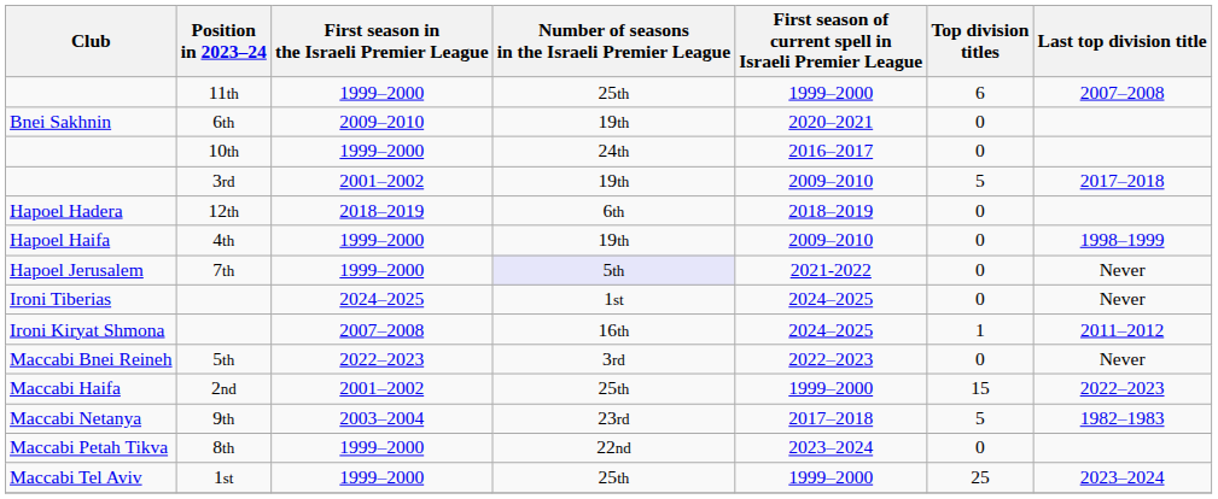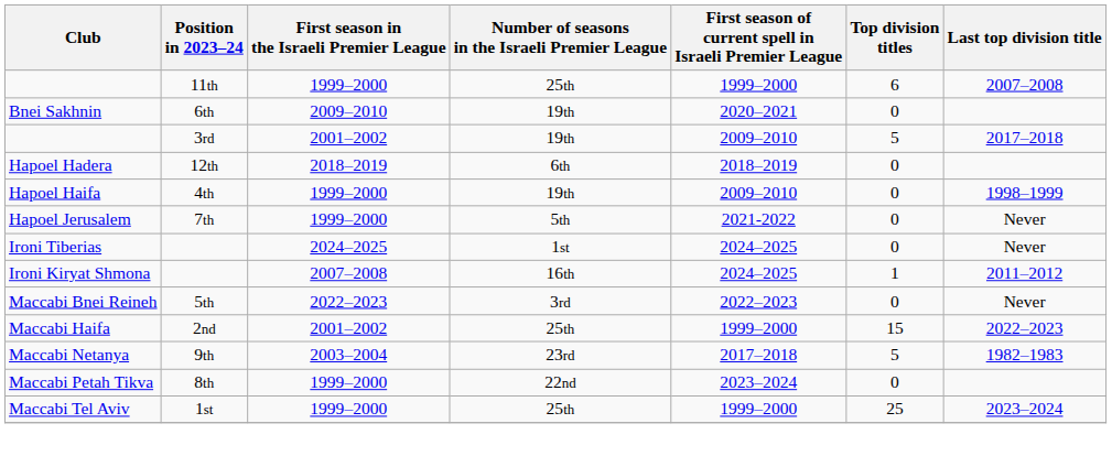 <table class="wikitable sortable" style="text-align:center">
 <tr>
 <th>Club<br></th>
 <th>Position<br>in <a href='#'>2023–24</a></th>
 <th>First season in<br>the Israeli Premier League</th>
 <th>Number of seasons<br>in the Israeli Premier League</th>
 <th>First season of<br>current spell in<br>Israeli Premier League</th>
 <th>Top division<br>titles</th>
 <th>Last top division title</th>
 </tr>
 <tr>
 <td align=left></td>
 <td>11<small>th</small></td>
 <td><a href='#'>1999–2000</a></td>
 <td>25<small>th</small></td>
 <td><a href='#'>1999–2000</a></td>
 <td>6</td>
 <td><a href='#'>2007–2008</a></td>
 </tr>
 <tr>
 <td align=left><a href='#'>Bnei Sakhnin</a></td>
 <td>6<small>th</small></td>
 <td><a href='#'>2009–2010</a></td>
 <td>19<small>th</small></td>
 <td><a href='#'>2020–2021</a></td>
-<td>0</td>
-<td></td>
-</tr>
-<tr>
-<td align=left></td>
-<td>10<small>th</small></td>
-<td><a href='#'>1999–2000</a></td>
-<td>24<small>th</small></td>
-<td><a href='#'>2016–2017</a></td>
 <td>0</td>
 <td></td>
 </tr>
 <tr>
 <td align=left></td>
 <td>3<small>rd</small></td>
 <td><a href='#'>2001–2002</a></td>
 <td>19<small>th</small></td>
 <td><a href='#'>2009–2010</a></td>
 <td>5</td>
 <td><a href='#'>2017–2018</a></td>
 </tr>
 <tr>
 <td align=left><a href='#'>Hapoel Hadera</a></td>
 <td>12<small>th</small></td>
 <td><a href='#'>2018–2019</a></td>
 <td>6<small>th</small></td>
 <td><a href='#'>2018–2019</a></td>
 <td>0</td>
 <td></td>
 </tr>
 <tr>
 <td align=left><a href='#'>Hapoel Haifa</a></td>
 <td>4<small>th</small></td>
 <td><a href='#'>1999–2000</a></td>
 <td>19<small>th</small></td>
 <td><a href='#'>2009–2010</a></td>
 <td>0</td>
 <td><a href='#'>1998–1999</a></td>
 </tr>
 <tr>
 <td align=left><a href='#'>Hapoel Jerusalem</a></td>
 <td>7<small>th</small></td>
 <td><a href='#'>1999–2000</a></td>
-<td style="background: lavender;">5<small>th</small></td>
+<td>5<small>th</small></td>
 <td><a href='#'>2021-2022</a></td>
 <td>0</td>
 <td>Never</td>
 </tr>
 <tr>
 <td align=left><a href='#'>Ironi Tiberias</a></td>
 <td></td>
 <td><a href='#'>2024–2025</a></td>
 <td>1<small>st</small></td>
 <td><a href='#'>2024–2025</a></td>
 <td>0</td>
 <td>Never</td>
 </tr>
 <tr>
 <td align=left><a href='#'>Ironi Kiryat Shmona</a></td>
 <td></td>
 <td><a href='#'>2007–2008</a></td>
 <td>16<small>th</small></td>
 <td><a href='#'>2024–2025</a></td>
 <td>1</td>
 <td><a href='#'>2011–2012</a></td>
 </tr>
 <tr>
 <td align=left><a href='#'>Maccabi Bnei Reineh</a></td>
 <td>5<small>th</small></td>
 <td><a href='#'>2022–2023</a></td>
 <td>3<small>rd</small></td>
 <td><a href='#'>2022–2023</a></td>
 <td>0</td>
 <td>Never</td>
 </tr>
 <tr>
 <td align=left><a href='#'>Maccabi Haifa</a></td>
 <td>2<small>nd</small></td>
 <td><a href='#'>2001–2002</a></td>
 <td>25<small>th</small></td>
 <td><a href='#'>1999–2000</a></td>
 <td>15</td>
 <td><a href='#'>2022–2023</a></td>
 </tr>
 <tr>
 <td align=left><a href='#'>Maccabi Netanya</a></td>
 <td>9<small>th</small></td>
 <td><a href='#'>2003–2004</a></td>
 <td>23<small>rd</small></td>
 <td><a href='#'>2017–2018</a></td>
 <td>5</td>
 <td><a href='#'>1982–1983</a></td>
 </tr>
 <tr>
 <td align=left><a href='#'>Maccabi Petah Tikva</a></td>
 <td>8<small>th</small></td>
 <td><a href='#'>1999–2000</a></td>
 <td>22<small>nd</small></td>
 <td><a href='#'>2023–2024</a></td>
 <td>0</td>
 <td></td>
 </tr>
 <tr>
 <td align=left><a href='#'>Maccabi Tel Aviv</a></td>
 <td>1<small>st</small></td>
 <td><a href='#'>1999–2000</a></td>
 <td>25<small>th</small></td>
 <td><a href='#'>1999–2000</a></td>
 <td>25</td>
 <td><a href='#'>2023–2024</a></td>
 </tr>
 <tr>
 </tr>
 </table>
